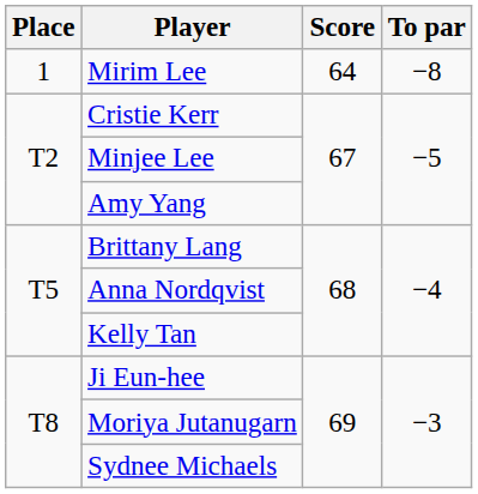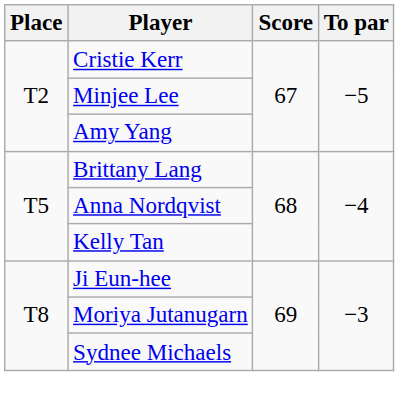 <table class="wikitable">
 <tr>
 <th>Place</th>
 <th>Player</th>
 <th>Score</th>
 <th>To par</th>
-</tr>
-<tr>
-<td align=center>1</td>
-<td> <a href='#'>Mirim Lee</a></td>
-<td align=center>64</td>
-<td align=center>−8</td>
 </tr>
 <tr>
 <td rowspan=3 align=center>T2</td>
 <td> <a href='#'>Cristie Kerr</a></td>
 <td rowspan=3 align=center>67</td>
 <td rowspan=3 align=center>−5</td>
 </tr>
 <tr>
 <td> <a href='#'>Minjee Lee</a></td>
 </tr>
 <tr>
 <td> <a href='#'>Amy Yang</a></td>
 </tr>
 <tr>
 <td rowspan=3 align=center>T5</td>
 <td> <a href='#'>Brittany Lang</a></td>
 <td rowspan=3 align=center>68</td>
 <td rowspan=3 align=center>−4</td>
 </tr>
 <tr>
 <td> <a href='#'>Anna Nordqvist</a></td>
 </tr>
 <tr>
 <td> <a href='#'>Kelly Tan</a></td>
 </tr>
 <tr>
 <td rowspan=3 align=center>T8</td>
 <td> <a href='#'>Ji Eun-hee</a></td>
 <td rowspan=3 align=center>69</td>
 <td rowspan=3 align=center>−3</td>
 </tr>
 <tr>
 <td> <a href='#'>Moriya Jutanugarn</a></td>
 </tr>
 <tr>
 <td> <a href='#'>Sydnee Michaels</a></td>
 </tr>
 </table>
